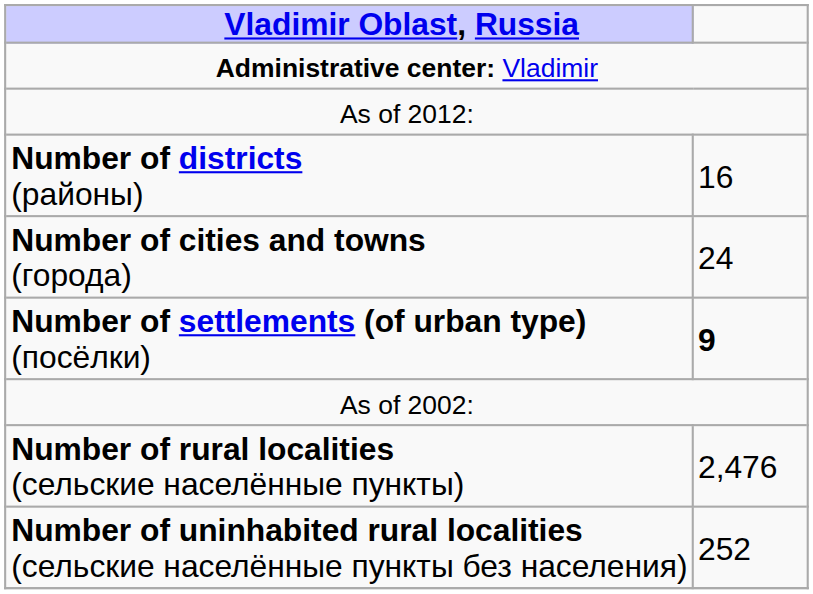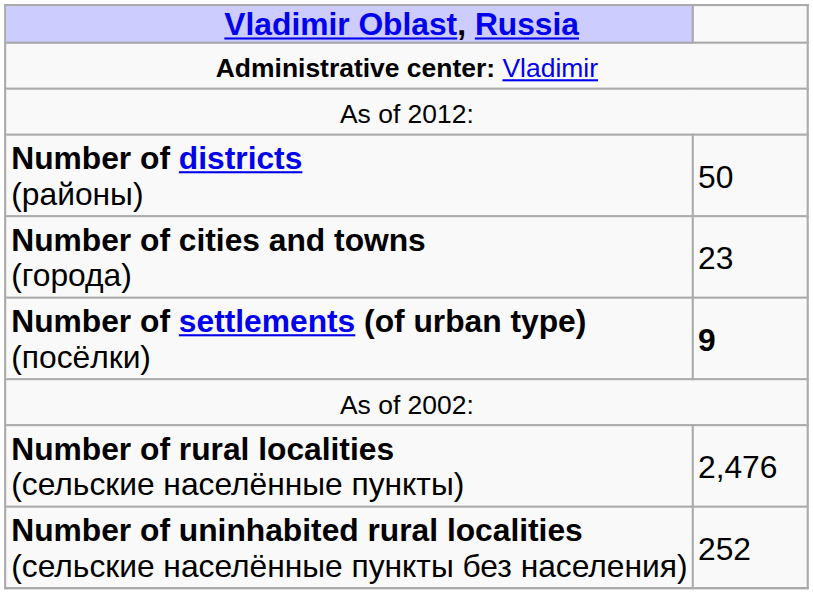 <table border=1 align="right" cellpadding=2 cellspacing=0 style="margin: 0 0 1em 1em; background: #f9f9f9; border: 1px #aaa solid; border-collapse: collapse; font-size: 95%;">
 <tr>
 <th bgcolor="#ccccff" style="padding:0 0 0 50px;"><a href='#'>Vladimir Oblast</a>, <a href='#'>Russia</a></th>
 <td width="50px"></td>
 </tr>
 <tr>
 <td colspan=2 align="center"><small><strong>Administrative center:</strong> <a href='#'>Vladimir</a></small></td>
 </tr>
 <tr>
 <td colspan=2 align="center"><small>As of 2012:</small></td>
 </tr>
 <tr>
 <td><strong>Number of <a href='#'>districts</a></strong><br>(районы)</td>
-<td>16</td>
+<td>50</td>
 </tr>
 <tr>
 <td><strong>Number of cities and towns</strong><br>(города)</td>
-<td>24</td>
+<td>23</td>
 </tr>
 <tr>
 <td><strong>Number of <a href='#'>settlements</a> (of urban type)</strong><br>(посёлки)</td>
 <td><strong>9</strong></td>
 </tr>
 <tr>
 <td colspan=2 align="center"><small>As of 2002:</small></td>
 </tr>
 <tr>
 <td><strong>Number of rural localities</strong><br>(сельские населённые пункты)</td>
 <td>2,476</td>
 </tr>
 <tr>
 <td><strong>Number of uninhabited rural localities</strong><br>(сельские населённые пункты без населения)</td>
 <td>252</td>
 </tr>
 <tr>
 </tr>
 </table>
